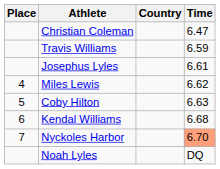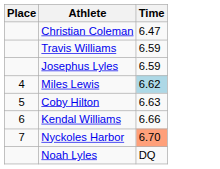 <table class="wikitable">
 <tr>
 <th>Place</th>
 <th>Athlete</th>
-<th>Country</th>
 <th>Time</th>
 </tr>
 <tr>
 <td align=center></td>
 <td><a href='#'>Christian Coleman</a></td>
-<td></td>
 <td>6.47</td>
 </tr>
 <tr>
 <td align=center></td>
 <td><a href='#'>Travis Williams</a></td>
-<td></td>
 <td>6.59</td>
 </tr>
 <tr>
 <td align=center></td>
 <td><a href='#'>Josephus Lyles</a></td>
-<td></td>
-<td>6.61</td>
+<td>6.59</td>
 </tr>
 <tr>
 <td align=center>4</td>
 <td><a href='#'>Miles Lewis</a></td>
-<td></td>
-<td>6.62</td>
+<td style="background: lightblue;">6.62</td>
 </tr>
 <tr>
 <td align=center>5</td>
 <td><a href='#'>Coby Hilton</a></td>
-<td></td>
 <td>6.63</td>
 </tr>
 <tr>
 <td align=center>6</td>
 <td><a href='#'>Kendal Williams</a></td>
-<td></td>
-<td>6.68</td>
+<td>6.66</td>
 </tr>
 <tr>
 <td align=center>7</td>
 <td><a href='#'>Nyckoles Harbor</a></td>
-<td></td>
 <td style="background: lightsalmon;">6.70</td>
 </tr>
 <tr>
 <td align=center></td>
 <td><a href='#'>Noah Lyles</a></td>
-<td></td>
 <td>DQ</td>
 </tr>
 </table>
